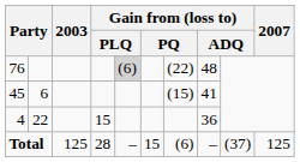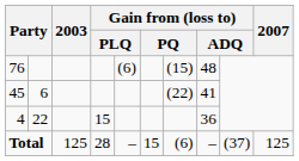 <table class="wikitable" style="text-align:right">
 <tr>
 <th rowspan="2" colspan="2">Party</th>
 <th rowspan="2">2003</th>
 <th colspan="6">Gain from (loss to)</th>
 <th rowspan="2">2007</th>
 </tr>
 <tr>
 <th colspan="2">PLQ</th>
 <th colspan="2">PQ</th>
 <th colspan="2">ADQ</th>
 </tr>
 <tr>
 <td>76</td>
 <td></td>
 <td></td>
 <td></td>
-<td style="background: lightgrey;">(6)</td>
+<td>(6)</td>
 <td></td>
-<td>(22)</td>
+<td>(15)</td>
 <td>48</td>
 </tr>
 <tr>
 <td>45</td>
 <td>6</td>
 <td></td>
 <td></td>
 <td></td>
 <td></td>
-<td>(15)</td>
+<td>(22)</td>
 <td>41</td>
 </tr>
 <tr>
 <td>4</td>
 <td>22</td>
 <td></td>
 <td>15</td>
 <td></td>
 <td></td>
 <td></td>
 <td>36</td>
 </tr>
 <tr>
 <td colspan="2" style="text-align:left;"><strong>Total</strong></td>
 <td>125</td>
 <td>28</td>
 <td>–</td>
 <td>15</td>
 <td>(6)</td>
 <td>–</td>
 <td>(37)</td>
 <td>125</td>
 </tr>
 </table>
